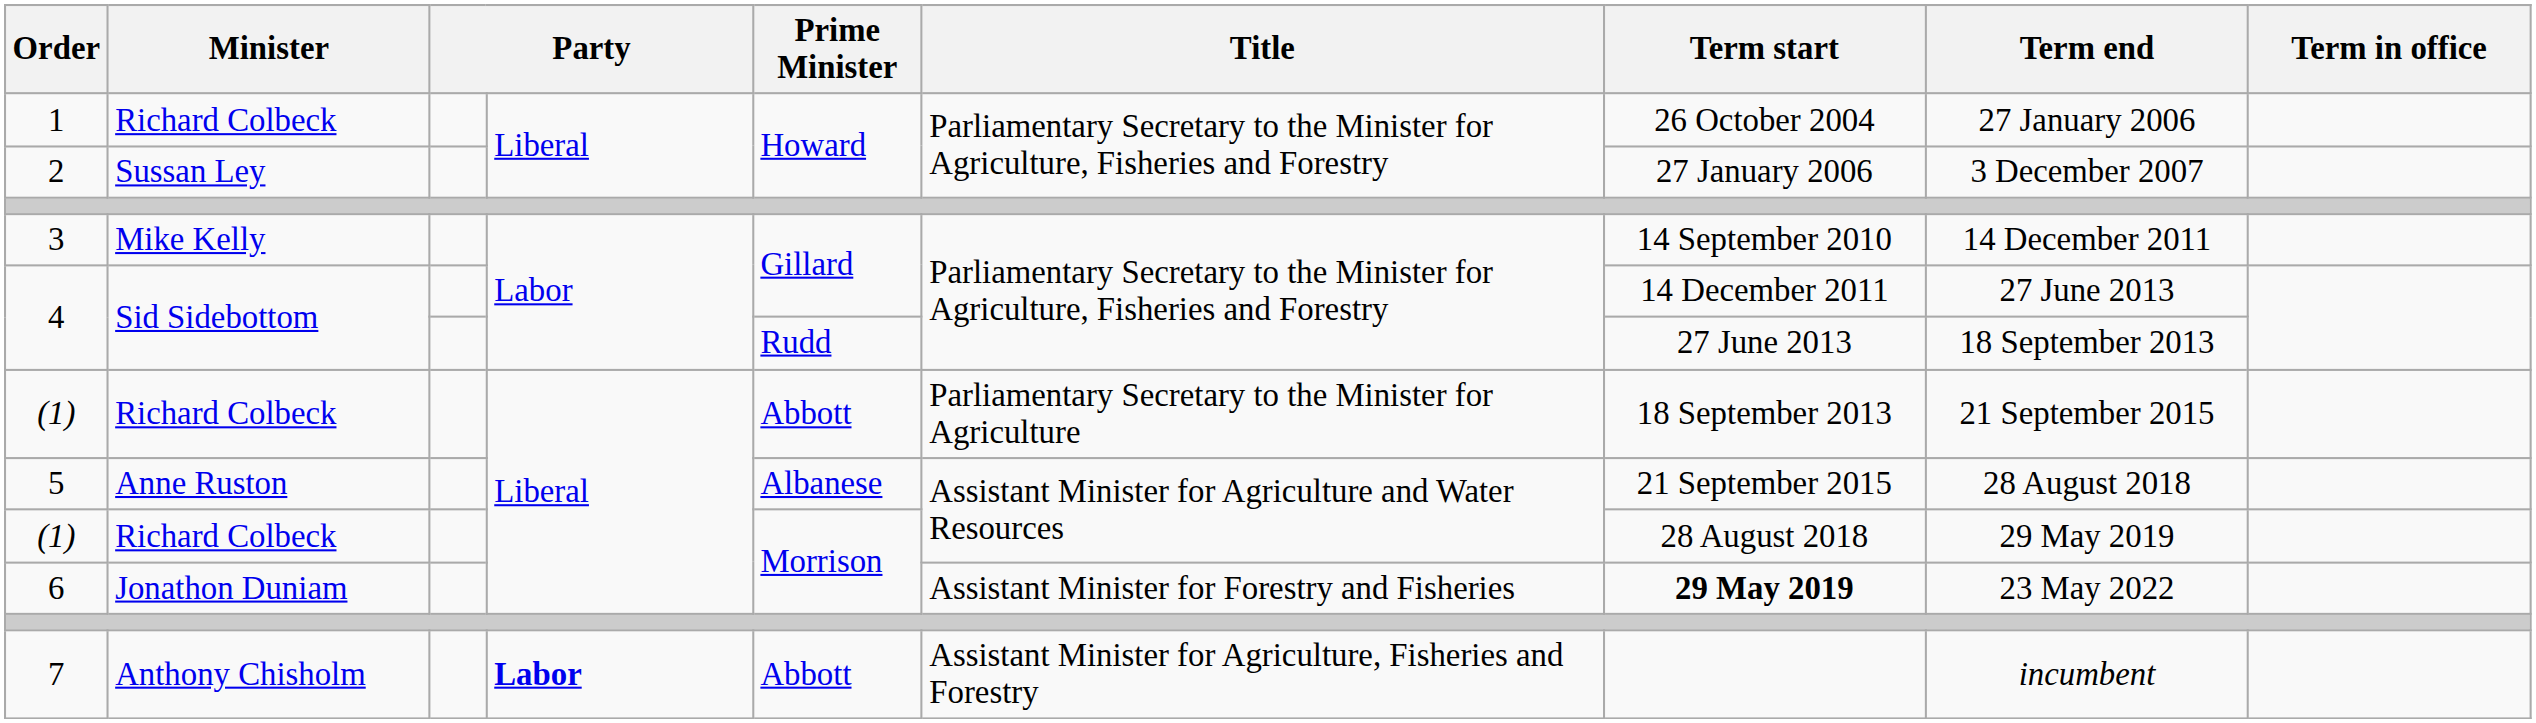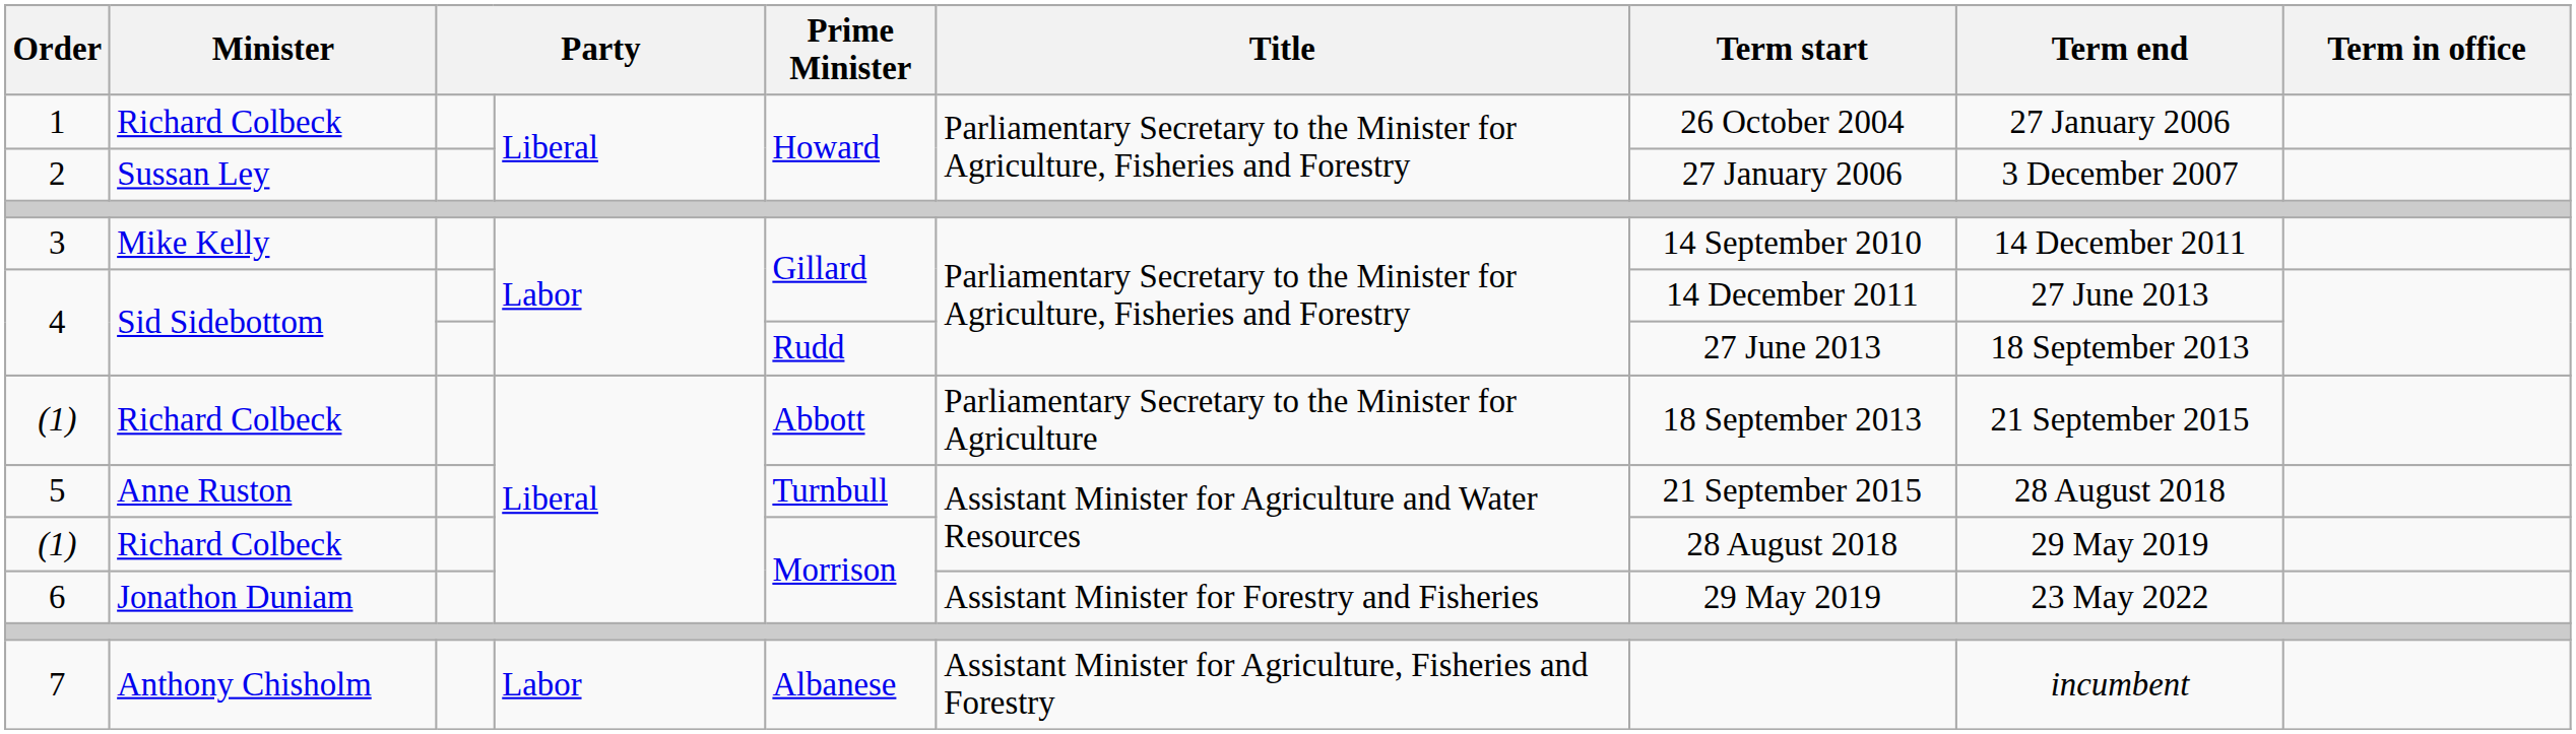 <table class="wikitable">
 <tr>
 <th width=5>Order</th>
 <th width=150>Minister</th>
 <th width=150 colspan="2">Party</th>
 <th width=75>Prime Minister</th>
 <th width=325>Title</th>
 <th width=150>Term start</th>
 <th width=150>Term end</th>
 <th width=130>Term in office</th>
 </tr>
 <tr>
 <td align=center>1</td>
 <td><a href='#'>Richard Colbeck</a></td>
 <td> </td>
 <td rowspan=2><a href='#'>Liberal</a></td>
 <td rowspan=2><a href='#'>Howard</a></td>
 <td rowspan=2>Parliamentary Secretary to the Minister for Agriculture, Fisheries and Forestry</td>
 <td align=center>26 October 2004</td>
 <td align=center>27 January 2006</td>
 <td align=right></td>
 </tr>
 <tr>
 <td align=center>2</td>
 <td><a href='#'>Sussan Ley</a></td>
 <td> </td>
 <td align=center>27 January 2006</td>
 <td align=center>3 December 2007</td>
 <td align=right></td>
 </tr>
 <tr>
 <th colspan=9 style="background: #cccccc;"></th>
 </tr>
 <tr>
 <td align=center>3</td>
 <td><a href='#'>Mike Kelly</a></td>
 <td> </td>
 <td rowspan=3><a href='#'>Labor</a></td>
 <td rowspan=2><a href='#'>Gillard</a></td>
 <td rowspan=3>Parliamentary Secretary to the Minister for Agriculture, Fisheries and Forestry</td>
 <td align=center>14 September 2010</td>
 <td align=center>14 December 2011</td>
 <td align=right></td>
 </tr>
 <tr>
 <td rowspan=2 align=center>4</td>
 <td rowspan=2><a href='#'>Sid Sidebottom</a></td>
 <td> </td>
 <td align=center>14 December 2011</td>
 <td align=center>27 June 2013</td>
 <td rowspan=2 align=right></td>
 </tr>
 <tr>
 <td> </td>
 <td><a href='#'>Rudd</a></td>
 <td align=center>27 June 2013</td>
 <td align=center>18 September 2013</td>
 </tr>
 <tr>
 <td align=center><em>(1)</em></td>
 <td><a href='#'>Richard Colbeck</a></td>
 <td> </td>
 <td rowspan=4><a href='#'>Liberal</a></td>
 <td><a href='#'>Abbott</a></td>
 <td>Parliamentary Secretary to the Minister for Agriculture</td>
 <td align=center>18 September 2013</td>
 <td align=center>21 September 2015</td>
 <td align=right></td>
 </tr>
 <tr>
 <td align=center>5</td>
 <td><a href='#'>Anne Ruston</a></td>
 <td> </td>
-<td rowspan=1><a href='#'>Albanese</a></td>
+<td><a href='#'>Turnbull</a></td>
 <td rowspan=2>Assistant Minister for Agriculture and Water Resources</td>
 <td align=center>21 September 2015</td>
 <td align=center>28 August 2018</td>
 <td align=right></td>
 </tr>
 <tr>
 <td align=center><em>(1)</em></td>
 <td><a href='#'>Richard Colbeck</a></td>
 <td> </td>
 <td rowspan=2><a href='#'>Morrison</a></td>
 <td align=center>28 August 2018</td>
 <td align=center>29 May 2019</td>
 <td align=right></td>
 </tr>
 <tr>
 <td align=center>6</td>
 <td><a href='#'>Jonathon Duniam</a></td>
 <td> </td>
 <td>Assistant Minister for Forestry and Fisheries</td>
-<td align=center><strong>29 May 2019</strong></td>
+<td align=center>29 May 2019</td>
 <td align=center>23 May 2022</td>
 <td align=right></td>
 </tr>
 <tr>
 <th colspan=9 style="background: #cccccc;"></th>
 </tr>
 <tr>
 <td align=center>7</td>
 <td><a href='#'>Anthony Chisholm</a></td>
 <td> </td>
-<td rowspan=1><strong><a href='#'>Labor</a></strong></td>
-<td><a href='#'>Abbott</a></td>
+<td rowspan=1><a href='#'>Labor</a></td>
+<td rowspan=1><a href='#'>Albanese</a></td>
 <td>Assistant Minister for Agriculture, Fisheries and Forestry</td>
 <td align=center></td>
 <td align=center><em>incumbent</em></td>
 <td align=right></td>
 </tr>
 </table>
